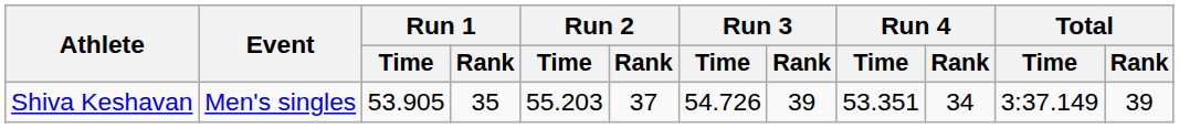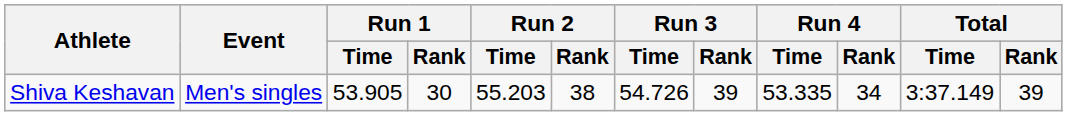 <table class="wikitable" style="font-size:90%">
 <tr>
 <th rowspan="2">Athlete</th>
 <th rowspan="2">Event</th>
 <th colspan=2>Run 1</th>
 <th colspan=2>Run 2</th>
 <th colspan=2>Run 3</th>
 <th colspan=2>Run 4</th>
 <th colspan=2>Total</th>
 </tr>
 <tr style="font-size:95%">
 <th>Time</th>
 <th>Rank</th>
 <th>Time</th>
 <th>Rank</th>
 <th>Time</th>
 <th>Rank</th>
 <th>Time</th>
 <th>Rank</th>
 <th>Time</th>
 <th>Rank</th>
 </tr>
 <tr align=center>
 <td align=left><a href='#'>Shiva Keshavan</a></td>
 <td align=left><a href='#'>Men's singles</a></td>
 <td>53.905</td>
-<td>35</td>
+<td>30</td>
 <td>55.203</td>
-<td>37</td>
+<td>38</td>
 <td>54.726</td>
 <td>39</td>
-<td>53.351</td>
+<td>53.335</td>
 <td>34</td>
 <td>3:37.149</td>
 <td>39</td>
 </tr>
 </table>
